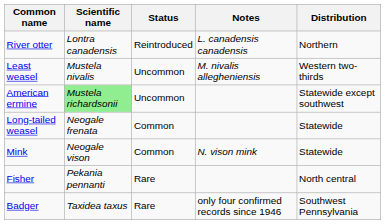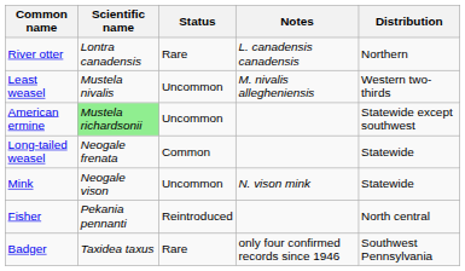 <table class="wikitable">
 <tr>
 <th>Common name</th>
 <th>Scientific name</th>
 <th>Status</th>
 <th>Notes</th>
 <th>Distribution</th>
 </tr>
 <tr>
 <td><a href='#'>River otter</a></td>
 <td><em>Lontra canadensis</em></td>
-<td>Reintroduced</td>
+<td>Rare</td>
 <td><em>L. canadensis canadensis</em></td>
 <td>Northern</td>
 </tr>
 <tr>
 <td><a href='#'>Least weasel</a></td>
 <td><em>Mustela nivalis</em></td>
 <td>Uncommon</td>
 <td><em>M. nivalis allegheniensis</em></td>
 <td>Western two-thirds</td>
 </tr>
 <tr>
 <td><a href='#'>American ermine</a></td>
 <td style="background: lightgreen;"><em>Mustela richardsonii</em></td>
 <td>Uncommon</td>
 <td></td>
 <td>Statewide except southwest</td>
 </tr>
 <tr>
 <td><a href='#'>Long-tailed weasel</a></td>
 <td><em>Neogale frenata</em></td>
 <td>Common</td>
 <td></td>
 <td>Statewide</td>
 </tr>
 <tr>
 <td><a href='#'>Mink</a></td>
 <td><em>Neogale vison</em></td>
-<td>Common</td>
+<td>Uncommon</td>
 <td><em>N. vison mink</em></td>
 <td>Statewide</td>
 </tr>
 <tr>
 <td><a href='#'>Fisher</a></td>
 <td><em>Pekania pennanti</em></td>
-<td>Rare</td>
+<td>Reintroduced</td>
 <td></td>
 <td>North central</td>
 </tr>
 <tr>
 <td><a href='#'>Badger</a></td>
 <td><em>Taxidea taxus</em></td>
 <td>Rare</td>
 <td>only four confirmed records since 1946</td>
 <td>Southwest Pennsylvania</td>
 </tr>
 </table>
